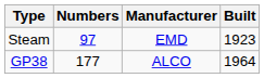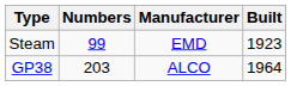 <table class="wikitable" style="text-align:center;">
 <tr>
 <th>Type</th>
 <th>Numbers</th>
 <th>Manufacturer</th>
 <th>Built</th>
 </tr>
 <tr>
 <td>Steam</td>
-<td><a href='#'>97</a></td>
+<td><a href='#'>99</a></td>
 <td><a href='#'>EMD</a></td>
 <td>1923</td>
 </tr>
 <tr>
 <td><a href='#'>GP38</a></td>
-<td>177</td>
+<td>203</td>
 <td><a href='#'>ALCO</a> </td>
 <td>1964</td>
 </tr>
 </table>
